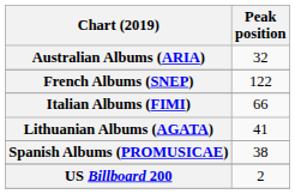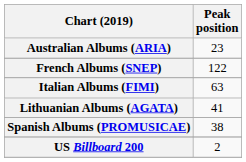 <table class="wikitable sortable plainrowheaders" style="text-align:center">
 <tr>
 <th scope="col">Chart (2019)</th>
 <th scope="col">Peak<br>position</th>
 </tr>
 <tr>
 <th scope="row">Australian Albums (<a href='#'>ARIA</a>)</th>
-<td>32</td>
+<td>23</td>
 </tr>
 <tr>
 </tr>
 <tr>
 </tr>
 <tr>
 </tr>
 <tr>
 </tr>
 <tr>
 </tr>
 <tr>
 <th scope="row">French Albums (<a href='#'>SNEP</a>)</th>
 <td>122</td>
 </tr>
 <tr>
 </tr>
 <tr>
 </tr>
 <tr>
 <th scope="row">Italian Albums (<a href='#'>FIMI</a>)</th>
-<td>66</td>
+<td>63</td>
 </tr>
 <tr>
 <th scope="row">Lithuanian Albums (<a href='#'>AGATA</a>)</th>
 <td>41</td>
 </tr>
 <tr>
 </tr>
 <tr>
 <th scope="row">Spanish Albums (<a href='#'>PROMUSICAE</a>)</th>
 <td>38</td>
 </tr>
 <tr>
 </tr>
 <tr>
 </tr>
 <tr>
 <th scope="row">US <a href='#'><em>Billboard</em> 200</a></th>
 <td>2</td>
 </tr>
 <tr>
 </tr>
 <tr>
 </tr>
 <tr>
 </tr>
 </table>
